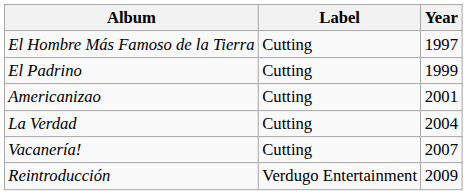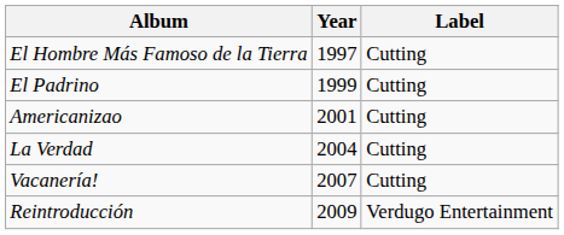 <table class="wikitable">
 <tr>
 <th>Album</th>
+<th>Year</th>
 <th>Label</th>
-<th>Year</th>
 </tr>
 <tr>
 <td><em>El Hombre Más Famoso de la Tierra</em></td>
+<td>1997</td>
 <td>Cutting</td>
-<td>1997</td>
 </tr>
 <tr>
 <td><em>El Padrino</em></td>
+<td>1999</td>
 <td>Cutting</td>
-<td>1999</td>
 </tr>
 <tr>
 <td><em>Americanizao</em></td>
+<td>2001</td>
 <td>Cutting</td>
-<td>2001</td>
 </tr>
 <tr>
 <td><em>La Verdad</em></td>
+<td>2004</td>
 <td>Cutting</td>
-<td>2004</td>
 </tr>
 <tr>
 <td><em>Vacanería!</em></td>
+<td>2007</td>
 <td>Cutting</td>
-<td>2007</td>
 </tr>
 <tr>
 <td><em>Reintroducción</em></td>
+<td>2009</td>
 <td>Verdugo Entertainment</td>
-<td>2009</td>
 </tr>
 </table>
